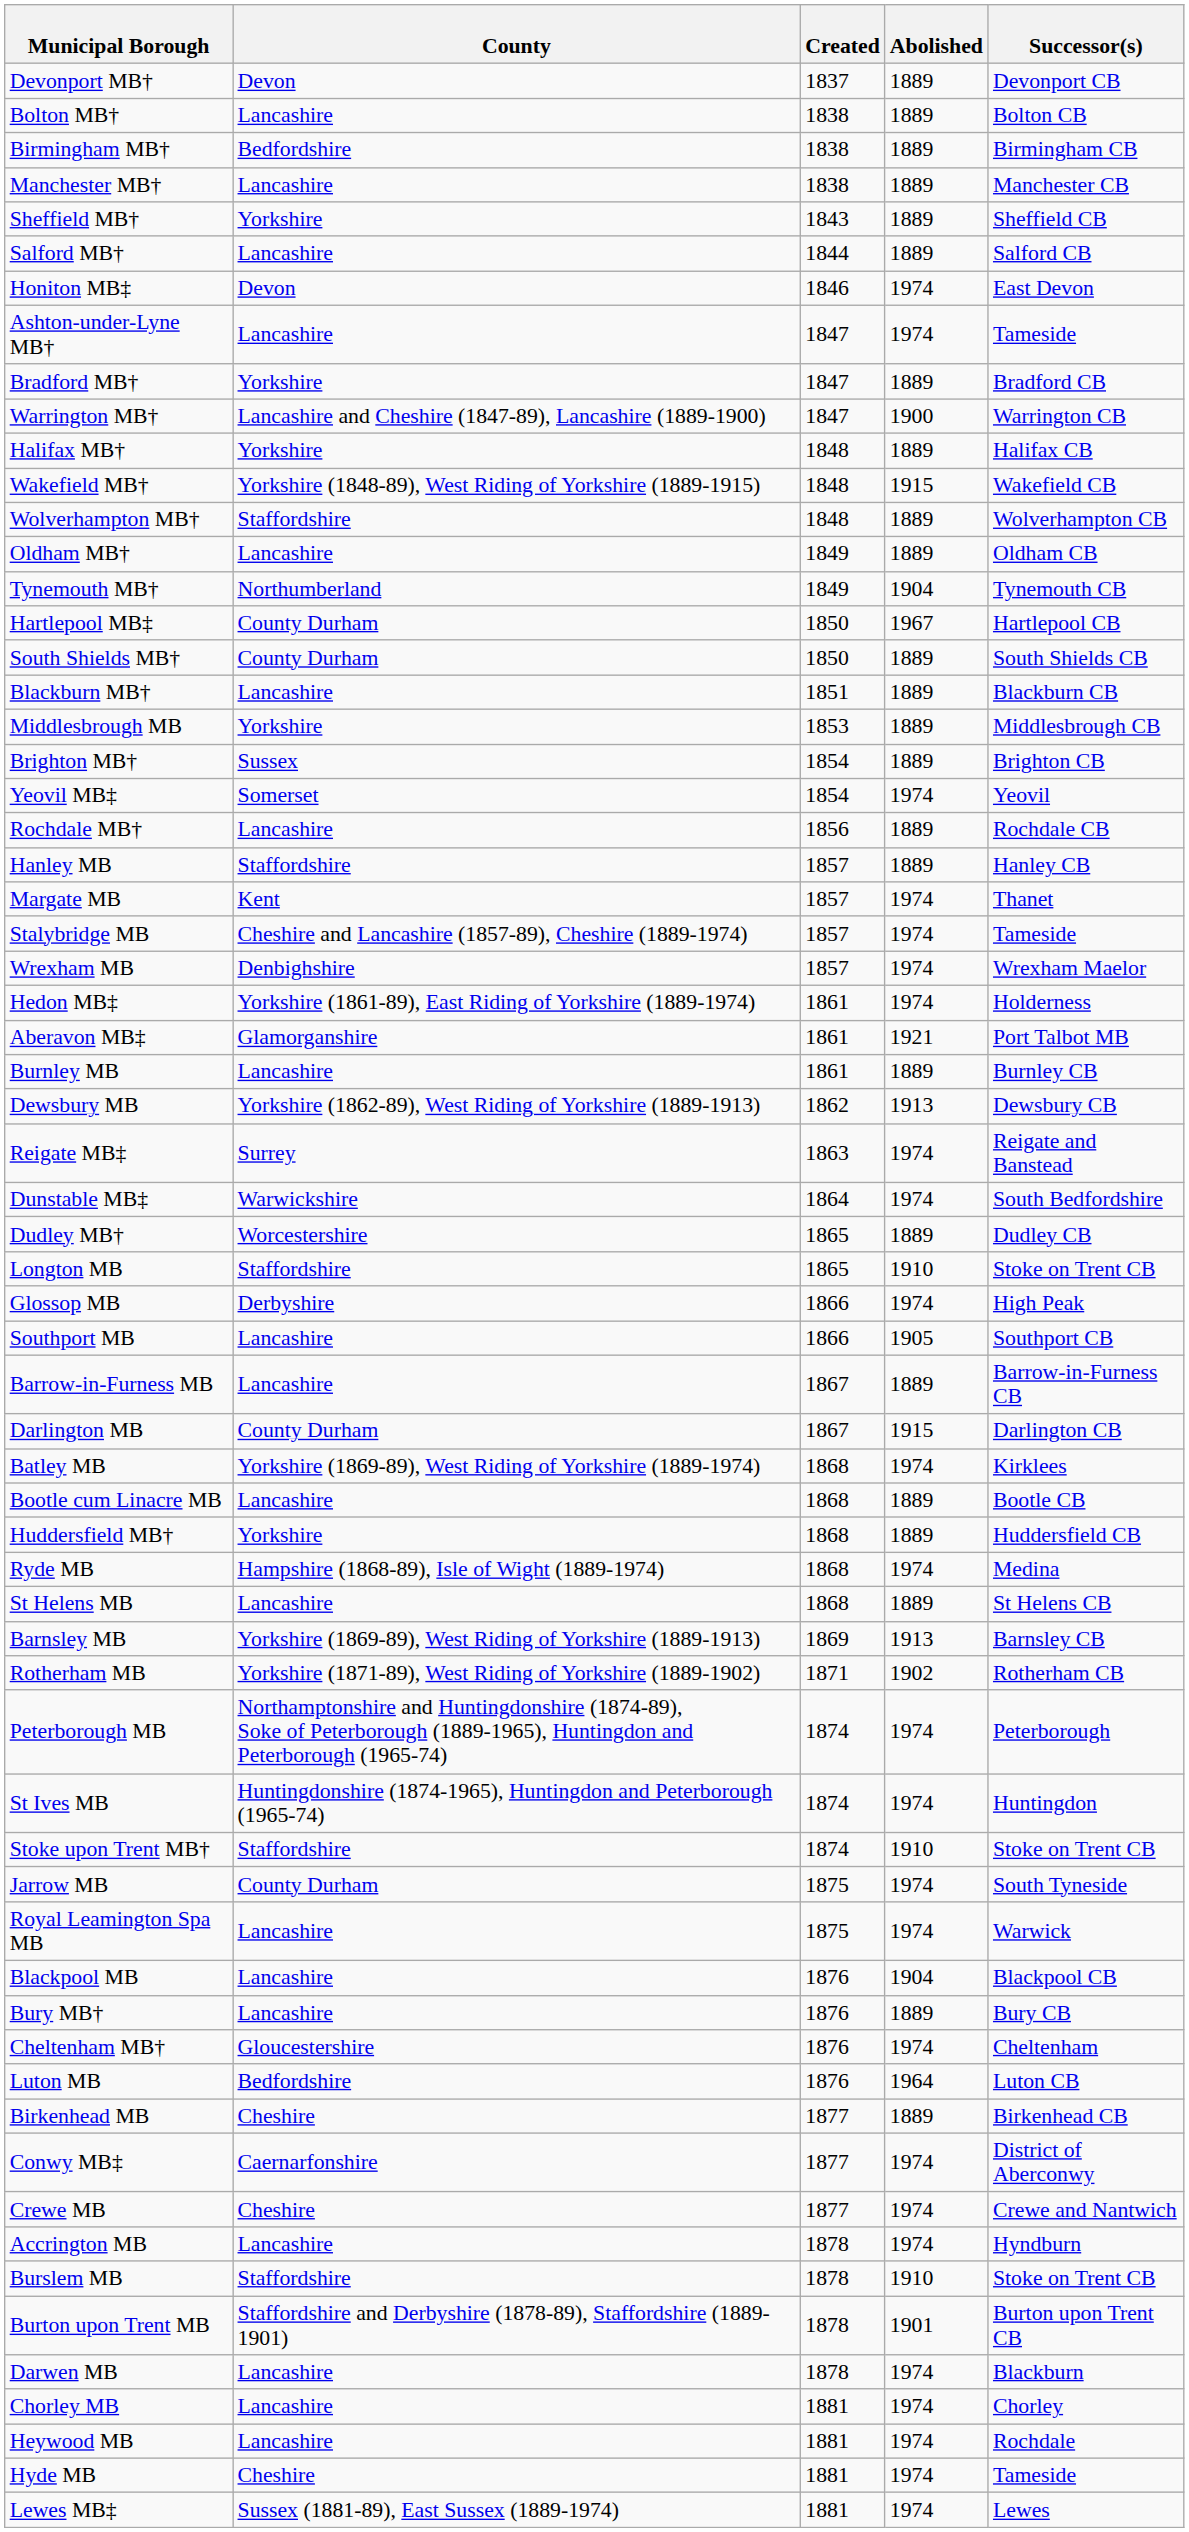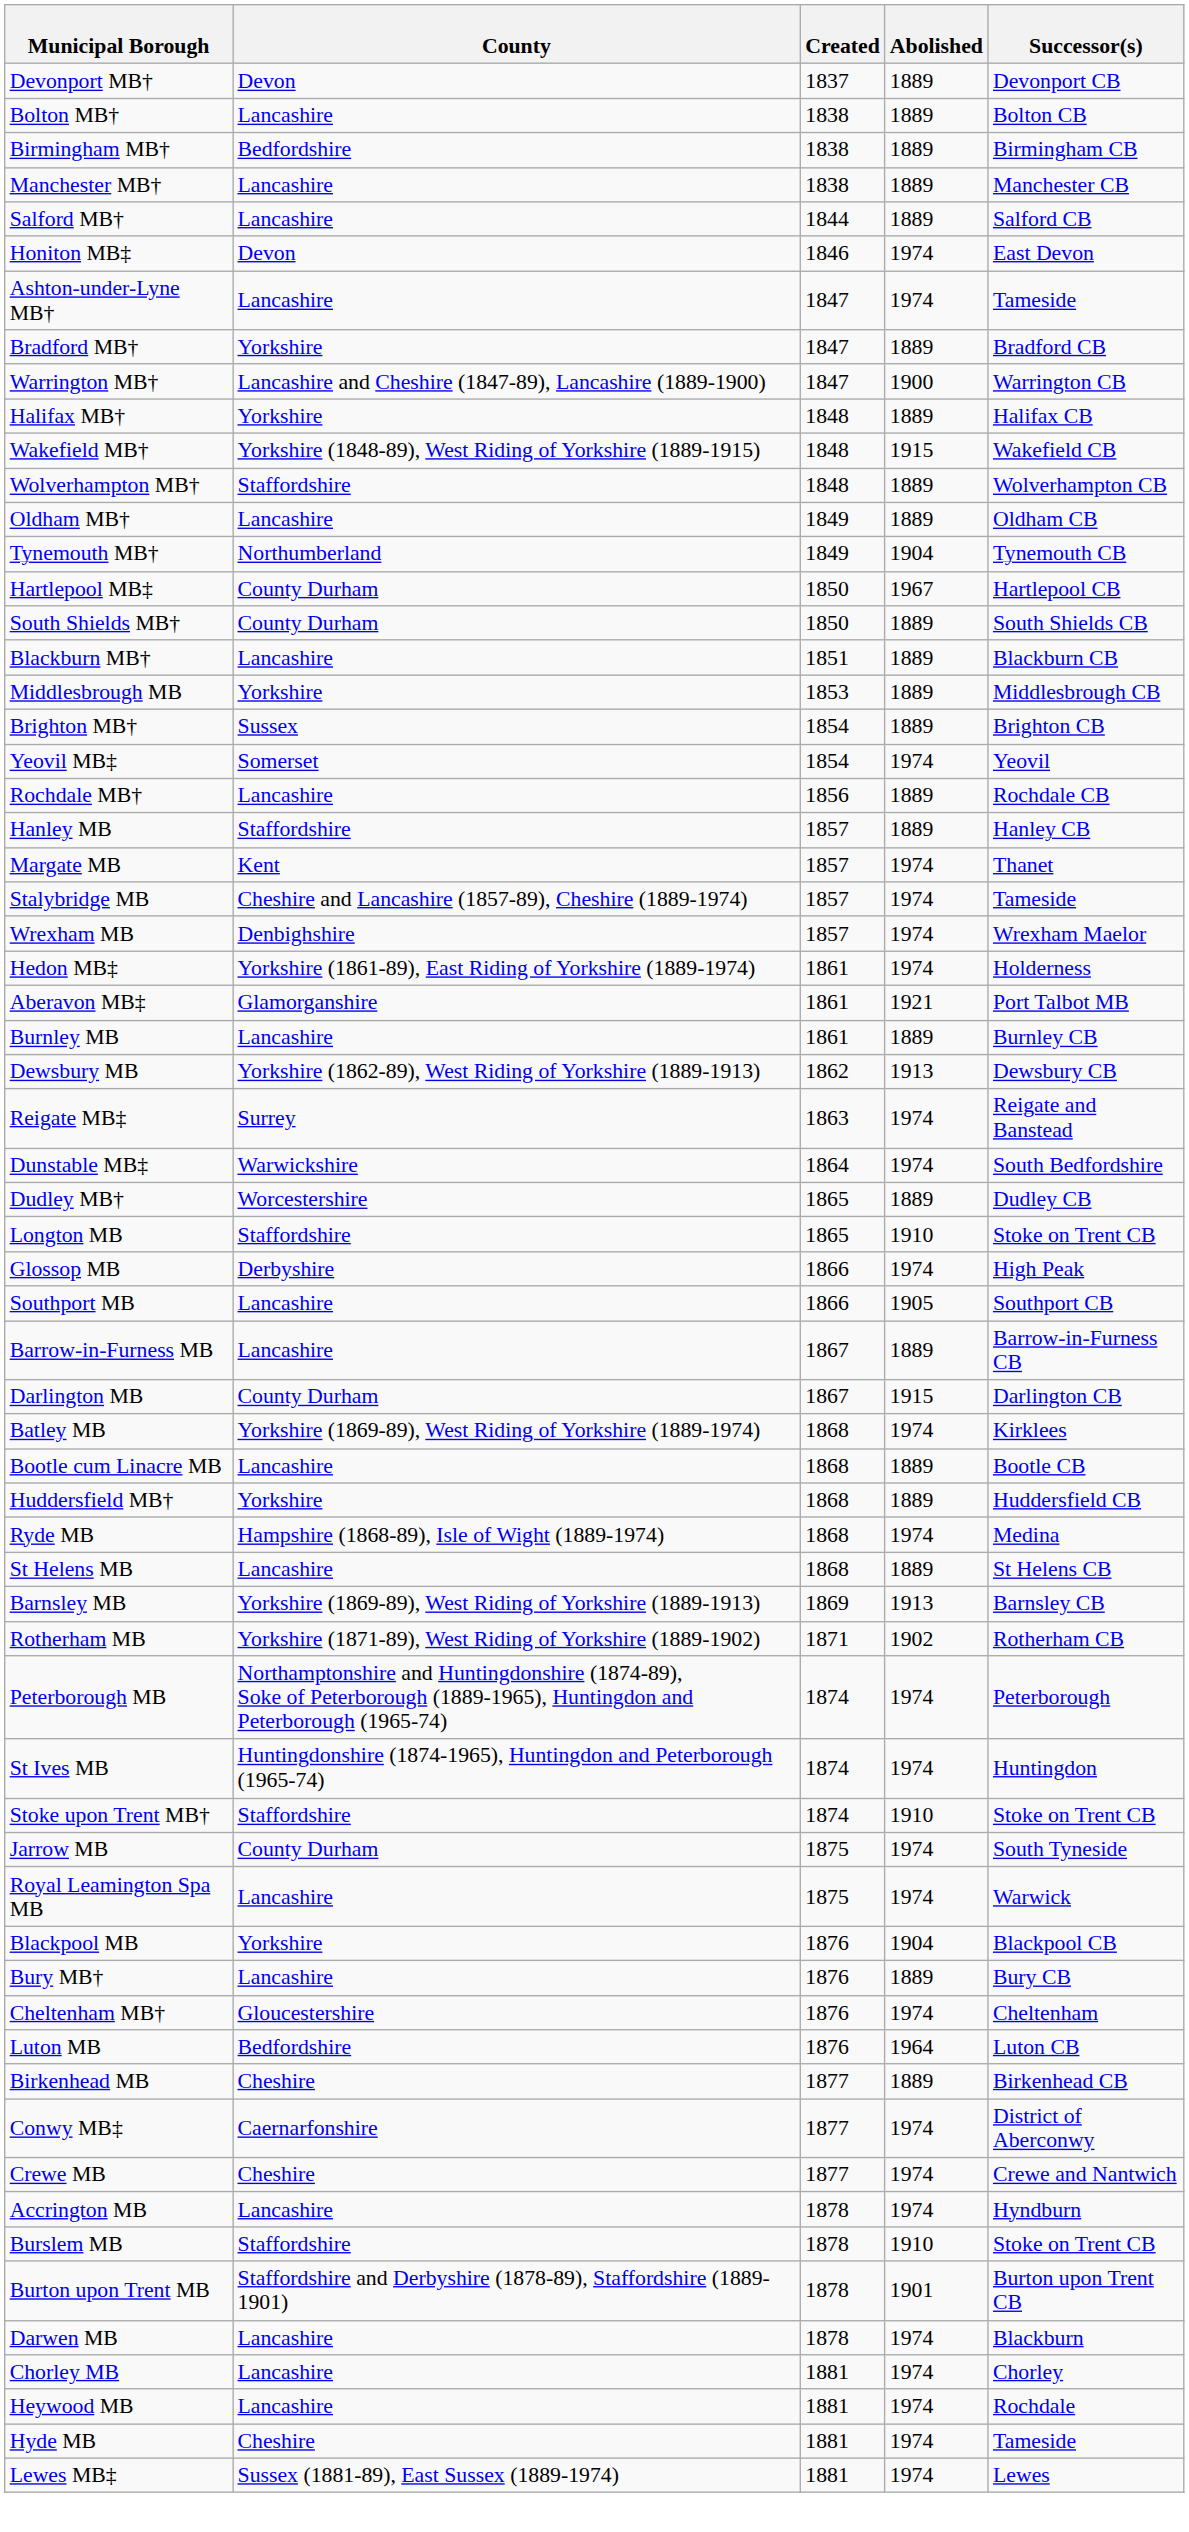 <table class="wikitable sortable">
 <tr>
 <th><br>Municipal Borough</th>
 <th><br>County</th>
 <th><br>Created</th>
 <th><br>Abolished</th>
 <th><br>Successor(s)</th>
 </tr>
 <tr>
 <td><a href='#'>Devonport</a> MB†</td>
 <td><a href='#'>Devon</a></td>
 <td>1837</td>
 <td>1889</td>
 <td><a href='#'>Devonport CB</a></td>
 </tr>
 <tr>
 <td><a href='#'>Bolton</a> MB†</td>
 <td><a href='#'>Lancashire</a></td>
 <td>1838</td>
 <td>1889</td>
 <td><a href='#'>Bolton CB</a></td>
 </tr>
 <tr>
 <td><a href='#'>Birmingham</a> MB†</td>
 <td><a href='#'>Bedfordshire</a></td>
 <td>1838</td>
 <td>1889</td>
 <td><a href='#'>Birmingham CB</a></td>
 </tr>
 <tr>
 <td><a href='#'>Manchester</a> MB†</td>
 <td><a href='#'>Lancashire</a></td>
 <td>1838</td>
 <td>1889</td>
 <td><a href='#'>Manchester CB</a></td>
-</tr>
-<tr>
-<td><a href='#'>Sheffield</a> MB†</td>
-<td><a href='#'>Yorkshire</a></td>
-<td>1843</td>
-<td>1889</td>
-<td><a href='#'>Sheffield CB</a></td>
 </tr>
 <tr>
 <td><a href='#'>Salford</a> MB†</td>
 <td><a href='#'>Lancashire</a></td>
 <td>1844</td>
 <td>1889</td>
 <td><a href='#'>Salford CB</a></td>
 </tr>
 <tr>
 <td><a href='#'>Honiton</a> MB‡</td>
 <td><a href='#'>Devon</a></td>
 <td>1846 </td>
 <td>1974</td>
 <td><a href='#'>East Devon</a></td>
 </tr>
 <tr>
 <td><a href='#'>Ashton-under-Lyne</a> MB†</td>
 <td><a href='#'>Lancashire</a></td>
 <td>1847</td>
 <td>1974</td>
 <td><a href='#'>Tameside</a></td>
 </tr>
 <tr>
 <td><a href='#'>Bradford</a> MB†</td>
 <td><a href='#'>Yorkshire</a></td>
 <td>1847 </td>
 <td>1889</td>
 <td><a href='#'>Bradford CB</a></td>
 </tr>
 <tr>
 <td><a href='#'>Warrington</a> MB†</td>
 <td><a href='#'>Lancashire</a> and <a href='#'>Cheshire</a> (1847-89), <a href='#'>Lancashire</a> (1889-1900)</td>
 <td>1847</td>
 <td>1900</td>
 <td><a href='#'>Warrington CB</a></td>
 </tr>
 <tr>
 <td><a href='#'>Halifax</a> MB†</td>
 <td><a href='#'>Yorkshire</a></td>
 <td>1848</td>
 <td>1889</td>
 <td><a href='#'>Halifax CB</a></td>
 </tr>
 <tr>
 <td><a href='#'>Wakefield</a> MB†</td>
 <td><a href='#'>Yorkshire</a> (1848-89), <a href='#'>West Riding of Yorkshire</a> (1889-1915)</td>
 <td>1848</td>
 <td>1915</td>
 <td><a href='#'>Wakefield CB</a></td>
 </tr>
 <tr>
 <td><a href='#'>Wolverhampton</a> MB†</td>
 <td><a href='#'>Staffordshire</a></td>
 <td>1848</td>
 <td>1889</td>
 <td><a href='#'>Wolverhampton CB</a></td>
 </tr>
 <tr>
 <td><a href='#'>Oldham</a> MB†</td>
 <td><a href='#'>Lancashire</a></td>
 <td>1849</td>
 <td>1889</td>
 <td><a href='#'>Oldham CB</a></td>
 </tr>
 <tr>
 <td><a href='#'>Tynemouth</a> MB†</td>
 <td><a href='#'>Northumberland</a></td>
 <td>1849</td>
 <td>1904</td>
 <td><a href='#'>Tynemouth CB</a></td>
 </tr>
 <tr>
 <td><a href='#'>Hartlepool</a> MB‡</td>
 <td><a href='#'>County Durham</a></td>
 <td>1850</td>
 <td>1967</td>
 <td><a href='#'>Hartlepool CB</a></td>
 </tr>
 <tr>
 <td><a href='#'>South Shields</a> MB†</td>
 <td><a href='#'>County Durham</a></td>
 <td>1850</td>
 <td>1889</td>
 <td><a href='#'>South Shields CB</a></td>
 </tr>
 <tr>
 <td><a href='#'>Blackburn</a> MB†</td>
 <td><a href='#'>Lancashire</a></td>
 <td>1851</td>
 <td>1889</td>
 <td><a href='#'>Blackburn CB</a></td>
 </tr>
 <tr>
 <td><a href='#'>Middlesbrough</a> MB</td>
 <td><a href='#'>Yorkshire</a></td>
 <td>1853</td>
 <td>1889</td>
 <td><a href='#'>Middlesbrough CB</a></td>
 </tr>
 <tr>
 <td><a href='#'>Brighton</a> MB†</td>
 <td><a href='#'>Sussex</a></td>
 <td>1854</td>
 <td>1889</td>
 <td><a href='#'>Brighton CB</a></td>
 </tr>
 <tr>
 <td><a href='#'>Yeovil</a> MB‡</td>
 <td><a href='#'>Somerset</a></td>
 <td>1854</td>
 <td>1974</td>
 <td><a href='#'>Yeovil</a></td>
 </tr>
 <tr>
 <td><a href='#'>Rochdale</a> MB†</td>
 <td><a href='#'>Lancashire</a></td>
 <td>1856</td>
 <td>1889</td>
 <td><a href='#'>Rochdale CB</a></td>
 </tr>
 <tr>
 <td><a href='#'>Hanley</a> MB</td>
 <td><a href='#'>Staffordshire</a></td>
 <td>1857</td>
 <td>1889</td>
 <td><a href='#'>Hanley CB</a></td>
 </tr>
 <tr>
 <td><a href='#'>Margate</a> MB</td>
 <td><a href='#'>Kent</a></td>
 <td>1857</td>
 <td>1974</td>
 <td><a href='#'>Thanet</a></td>
 </tr>
 <tr>
 <td><a href='#'>Stalybridge</a> MB</td>
 <td><a href='#'>Cheshire</a> and <a href='#'>Lancashire</a> (1857-89), <a href='#'>Cheshire</a> (1889-1974)</td>
 <td>1857</td>
 <td>1974</td>
 <td><a href='#'>Tameside</a></td>
 </tr>
 <tr>
 <td><a href='#'>Wrexham</a> MB</td>
 <td><a href='#'>Denbighshire</a></td>
 <td>1857</td>
 <td>1974</td>
 <td><a href='#'>Wrexham Maelor</a></td>
 </tr>
 <tr>
 <td><a href='#'>Hedon</a> MB‡</td>
 <td><a href='#'>Yorkshire</a> (1861-89), <a href='#'>East Riding of Yorkshire</a> (1889-1974)</td>
 <td>1861</td>
 <td>1974</td>
 <td><a href='#'>Holderness</a></td>
 </tr>
 <tr>
 <td><a href='#'>Aberavon</a> MB‡</td>
 <td><a href='#'>Glamorganshire</a></td>
 <td>1861</td>
 <td>1921</td>
 <td><a href='#'>Port Talbot MB</a></td>
 </tr>
 <tr>
 <td><a href='#'>Burnley</a> MB</td>
 <td><a href='#'>Lancashire</a></td>
 <td>1861</td>
 <td>1889</td>
 <td><a href='#'>Burnley CB</a></td>
 </tr>
 <tr>
 <td><a href='#'>Dewsbury</a> MB</td>
 <td><a href='#'>Yorkshire</a> (1862-89), <a href='#'>West Riding of Yorkshire</a> (1889-1913)</td>
 <td>1862</td>
 <td>1913</td>
 <td><a href='#'>Dewsbury CB</a></td>
 </tr>
 <tr>
 <td><a href='#'>Reigate</a> MB‡</td>
 <td><a href='#'>Surrey</a></td>
 <td>1863</td>
 <td>1974</td>
 <td><a href='#'>Reigate and Banstead</a></td>
 </tr>
 <tr>
 <td><a href='#'>Dunstable</a> MB‡</td>
 <td><a href='#'>Warwickshire</a></td>
 <td>1864</td>
 <td>1974</td>
 <td><a href='#'>South Bedfordshire</a></td>
 </tr>
 <tr>
 <td><a href='#'>Dudley</a> MB†</td>
 <td><a href='#'>Worcestershire</a></td>
 <td>1865</td>
 <td>1889</td>
 <td><a href='#'>Dudley CB</a></td>
 </tr>
 <tr>
 <td><a href='#'>Longton</a> MB</td>
 <td><a href='#'>Staffordshire</a></td>
 <td>1865</td>
 <td>1910</td>
 <td><a href='#'>Stoke on Trent CB</a></td>
 </tr>
 <tr>
 <td><a href='#'>Glossop</a> MB</td>
 <td><a href='#'>Derbyshire</a></td>
 <td>1866</td>
 <td>1974</td>
 <td><a href='#'>High Peak</a></td>
 </tr>
 <tr>
 <td><a href='#'>Southport</a> MB</td>
 <td><a href='#'>Lancashire</a></td>
 <td>1866</td>
 <td>1905</td>
 <td><a href='#'>Southport CB</a></td>
 </tr>
 <tr>
 <td><a href='#'>Barrow-in-Furness</a> MB</td>
 <td><a href='#'>Lancashire</a></td>
 <td>1867</td>
 <td>1889</td>
 <td><a href='#'>Barrow-in-Furness CB</a></td>
 </tr>
 <tr>
 <td><a href='#'>Darlington</a> MB</td>
 <td><a href='#'>County Durham</a></td>
 <td>1867</td>
 <td>1915</td>
 <td><a href='#'>Darlington CB</a></td>
 </tr>
 <tr>
 <td><a href='#'>Batley</a> MB</td>
 <td><a href='#'>Yorkshire</a> (1869-89), <a href='#'>West Riding of Yorkshire</a> (1889-1974)</td>
 <td>1868</td>
 <td>1974</td>
 <td><a href='#'>Kirklees</a></td>
 </tr>
 <tr>
 <td><a href='#'>Bootle cum Linacre</a> MB</td>
 <td><a href='#'>Lancashire</a></td>
 <td>1868</td>
 <td>1889</td>
 <td><a href='#'>Bootle CB</a></td>
 </tr>
 <tr>
 <td><a href='#'>Huddersfield</a> MB†</td>
 <td><a href='#'>Yorkshire</a></td>
 <td>1868</td>
 <td>1889</td>
 <td><a href='#'>Huddersfield CB</a></td>
 </tr>
 <tr>
 <td><a href='#'>Ryde</a> MB</td>
 <td><a href='#'>Hampshire</a> (1868-89), <a href='#'>Isle of Wight</a> (1889-1974)</td>
 <td>1868</td>
 <td>1974</td>
 <td><a href='#'>Medina</a></td>
 </tr>
 <tr>
 <td><a href='#'>St Helens</a> MB</td>
 <td><a href='#'>Lancashire</a></td>
 <td>1868</td>
 <td>1889</td>
 <td><a href='#'>St Helens CB</a></td>
 </tr>
 <tr>
 <td><a href='#'>Barnsley</a> MB</td>
 <td><a href='#'>Yorkshire</a> (1869-89), <a href='#'>West Riding of Yorkshire</a> (1889-1913)</td>
 <td>1869</td>
 <td>1913</td>
 <td><a href='#'>Barnsley CB</a></td>
 </tr>
 <tr>
 <td><a href='#'>Rotherham</a> MB</td>
 <td><a href='#'>Yorkshire</a> (1871-89), <a href='#'>West Riding of Yorkshire</a> (1889-1902)</td>
 <td>1871</td>
 <td>1902</td>
 <td><a href='#'>Rotherham CB</a></td>
 </tr>
 <tr>
 <td><a href='#'>Peterborough</a> MB</td>
 <td><a href='#'>Northamptonshire</a> and <a href='#'>Huntingdonshire</a> (1874-89),<br><a href='#'>Soke of Peterborough</a> (1889-1965), <a href='#'>Huntingdon and Peterborough</a> (1965-74)</td>
 <td>1874</td>
 <td>1974</td>
 <td><a href='#'>Peterborough</a></td>
 </tr>
 <tr>
 <td><a href='#'>St Ives</a> MB</td>
 <td><a href='#'>Huntingdonshire</a> (1874-1965), <a href='#'>Huntingdon and Peterborough</a> (1965-74)</td>
 <td>1874</td>
 <td>1974</td>
 <td><a href='#'>Huntingdon</a></td>
 </tr>
 <tr>
 <td><a href='#'>Stoke upon Trent</a> MB†</td>
 <td><a href='#'>Staffordshire</a></td>
 <td>1874</td>
 <td>1910</td>
 <td><a href='#'>Stoke on Trent CB</a></td>
 </tr>
 <tr>
 <td><a href='#'>Jarrow</a> MB</td>
 <td><a href='#'>County Durham</a></td>
 <td>1875</td>
 <td>1974</td>
 <td><a href='#'>South Tyneside</a></td>
 </tr>
 <tr>
 <td><a href='#'>Royal Leamington Spa</a> MB</td>
 <td><a href='#'>Lancashire</a></td>
 <td>1875</td>
 <td>1974</td>
 <td><a href='#'>Warwick</a></td>
 </tr>
 <tr>
 <td><a href='#'>Blackpool</a> MB</td>
-<td><a href='#'>Lancashire</a></td>
+<td><a href='#'>Yorkshire</a></td>
 <td>1876</td>
 <td>1904</td>
 <td><a href='#'>Blackpool CB</a></td>
 </tr>
 <tr>
 <td><a href='#'>Bury</a> MB†</td>
 <td><a href='#'>Lancashire</a></td>
 <td>1876</td>
 <td>1889</td>
 <td><a href='#'>Bury CB</a></td>
 </tr>
 <tr>
 <td><a href='#'>Cheltenham</a> MB†</td>
 <td><a href='#'>Gloucestershire</a></td>
 <td>1876</td>
 <td>1974</td>
 <td><a href='#'>Cheltenham</a></td>
 </tr>
 <tr>
 <td><a href='#'>Luton</a> MB</td>
 <td><a href='#'>Bedfordshire</a></td>
 <td>1876</td>
 <td>1964</td>
 <td><a href='#'>Luton CB</a></td>
 </tr>
 <tr>
 <td><a href='#'>Birkenhead</a> MB</td>
 <td><a href='#'>Cheshire</a></td>
 <td>1877</td>
 <td>1889</td>
 <td><a href='#'>Birkenhead CB</a></td>
 </tr>
 <tr>
 <td><a href='#'>Conwy</a> MB‡</td>
 <td><a href='#'>Caernarfonshire</a></td>
 <td>1877</td>
 <td>1974</td>
 <td><a href='#'>District of Aberconwy</a></td>
 </tr>
 <tr>
 <td><a href='#'>Crewe</a> MB</td>
 <td><a href='#'>Cheshire</a></td>
 <td>1877</td>
 <td>1974</td>
 <td><a href='#'>Crewe and Nantwich</a></td>
 </tr>
 <tr>
 <td><a href='#'>Accrington</a> MB</td>
 <td><a href='#'>Lancashire</a></td>
 <td>1878</td>
 <td>1974</td>
 <td><a href='#'>Hyndburn</a></td>
 </tr>
 <tr>
 <td><a href='#'>Burslem</a> MB</td>
 <td><a href='#'>Staffordshire</a></td>
 <td>1878</td>
 <td>1910</td>
 <td><a href='#'>Stoke on Trent CB</a></td>
 </tr>
 <tr>
 <td><a href='#'>Burton upon Trent</a> MB</td>
 <td><a href='#'>Staffordshire</a> and <a href='#'>Derbyshire</a> (1878-89), <a href='#'>Staffordshire</a> (1889-1901)</td>
 <td>1878</td>
 <td>1901</td>
 <td><a href='#'>Burton upon Trent CB</a></td>
 </tr>
 <tr>
 <td><a href='#'>Darwen</a> MB</td>
 <td><a href='#'>Lancashire</a></td>
 <td>1878</td>
 <td>1974</td>
 <td><a href='#'>Blackburn</a></td>
 </tr>
 <tr>
 <td><a href='#'>Chorley MB</a></td>
 <td><a href='#'>Lancashire</a></td>
 <td>1881</td>
 <td>1974</td>
 <td><a href='#'>Chorley</a></td>
 </tr>
 <tr>
 <td><a href='#'>Heywood</a> MB</td>
 <td><a href='#'>Lancashire</a></td>
 <td>1881</td>
 <td>1974</td>
 <td><a href='#'>Rochdale</a></td>
 </tr>
 <tr>
 <td><a href='#'>Hyde</a> MB</td>
 <td><a href='#'>Cheshire</a></td>
 <td>1881</td>
 <td>1974</td>
 <td><a href='#'>Tameside</a></td>
 </tr>
 <tr>
 <td><a href='#'>Lewes</a> MB‡</td>
 <td><a href='#'>Sussex</a> (1881-89), <a href='#'>East Sussex</a> (1889-1974)</td>
 <td>1881</td>
 <td>1974</td>
 <td><a href='#'>Lewes</a></td>
 </tr>
 </table>
